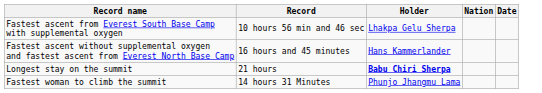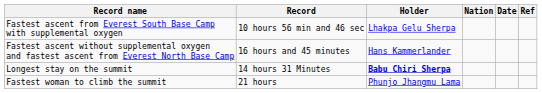 <table class="wikitable sortable">
 <tr>
 <th>Record name</th>
 <th>Record</th>
 <th>Holder</th>
 <th>Nation</th>
 <th>Date</th>
+<th>Ref</th>
 </tr>
 <tr>
 <td>Fastest ascent from <a href='#'>Everest South Base Camp</a><br>with supplemental oxygen</td>
 <td>10 hours 56 min and 46 sec</td>
 <td><a href='#'>Lhakpa Gelu Sherpa</a></td>
+<td></td>
 <td></td>
 <td></td>
 </tr>
 <tr>
 <td>Fastest ascent without supplemental oxygen<br>and fastest ascent from <a href='#'>Everest North Base Camp</a></td>
 <td>16 hours and 45 minutes</td>
 <td><a href='#'>Hans Kammerlander</a></td>
 <td></td>
 <td></td>
+<td></td>
 </tr>
 <tr>
 <td>Longest stay on the summit</td>
-<td>21 hours</td>
+<td>14 hours 31 Minutes</td>
 <td><strong><a href='#'>Babu Chiri Sherpa</a></strong></td>
+<td></td>
 <td></td>
 <td></td>
 </tr>
 <tr>
 <td>Fastest woman to climb the summit</td>
-<td>14 hours 31 Minutes</td>
+<td>21 hours</td>
 <td><a href='#'>Phunjo Jhangmu Lama</a></td>
+<td></td>
 <td></td>
 <td></td>
 </tr>
 </table>
